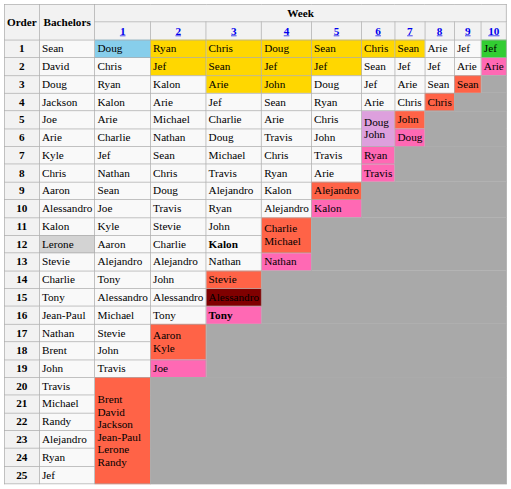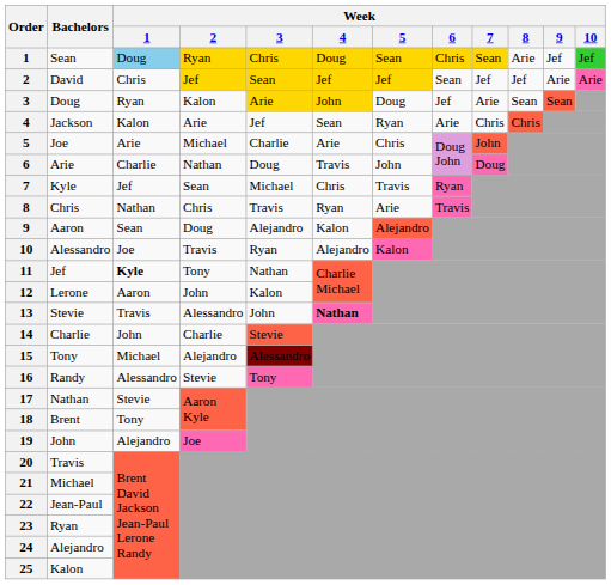 <table class="wikitable" style="width:20%;" style="text-align:center">
 <tr>
 <th rowspan=2>Order</th>
 <th rowspan=2>Bachelors</th>
 <th colspan=10>Week</th>
 </tr>
 <tr>
 <th><a href='#'>1</a></th>
 <th><a href='#'>2</a></th>
 <th><a href='#'>3</a></th>
 <th><a href='#'>4</a></th>
 <th><a href='#'>5</a></th>
 <th><a href='#'>6</a></th>
 <th><a href='#'>7</a></th>
 <th><a href='#'>8</a></th>
 <th><a href='#'>9</a></th>
 <th><a href='#'>10</a></th>
 </tr>
 <tr>
 <th>1</th>
 <td>Sean</td>
 <td bgcolor="skyblue">Doug</td>
 <td bgcolor="gold">Ryan</td>
 <td bgcolor="gold">Chris</td>
 <td bgcolor="gold">Doug</td>
 <td bgcolor="gold">Sean</td>
 <td bgcolor="gold">Chris</td>
 <td bgcolor="gold">Sean</td>
 <td>Arie</td>
 <td>Jef</td>
 <td bgcolor="limegreen">Jef</td>
 </tr>
 <tr>
 <th>2</th>
 <td>David</td>
 <td>Chris</td>
 <td bgcolor="gold">Jef</td>
 <td bgcolor="gold">Sean</td>
 <td bgcolor="gold">Jef</td>
 <td bgcolor="gold">Jef</td>
 <td>Sean</td>
 <td>Jef</td>
 <td>Jef</td>
 <td>Arie</td>
 <td bgcolor="hotpink">Arie</td>
 </tr>
 <tr>
 <th>3</th>
 <td>Doug</td>
 <td>Ryan</td>
 <td>Kalon</td>
 <td bgcolor="gold">Arie</td>
 <td bgcolor="gold">John</td>
 <td>Doug</td>
 <td>Jef</td>
 <td>Arie</td>
 <td>Sean</td>
 <td bgcolor="tomato">Sean</td>
 <td bgcolor="A9A9A9" colspan=1></td>
 </tr>
 <tr>
 <th>4</th>
 <td>Jackson</td>
 <td>Kalon</td>
 <td>Arie</td>
 <td>Jef</td>
 <td>Sean</td>
 <td>Ryan</td>
 <td>Arie</td>
 <td>Chris</td>
 <td bgcolor="tomato">Chris</td>
 <td bgcolor="A9A9A9" colspan=2></td>
 </tr>
 <tr>
 <th>5</th>
 <td>Joe</td>
 <td>Arie</td>
 <td>Michael</td>
 <td>Charlie</td>
 <td>Arie</td>
 <td>Chris</td>
 <td bgcolor="plum" rowspan="2">Doug<br>John</td>
 <td bgcolor="tomato">John</td>
 <td bgcolor="A9A9A9" colspan=3 rowspan="2"></td>
 </tr>
 <tr>
 <th>6</th>
 <td>Arie</td>
 <td>Charlie</td>
 <td>Nathan</td>
 <td>Doug</td>
 <td>Travis</td>
 <td>John</td>
 <td bgcolor="hotpink">Doug</td>
 </tr>
 <tr>
 <th>7</th>
 <td>Kyle</td>
 <td>Jef</td>
 <td>Sean</td>
 <td>Michael</td>
 <td>Chris</td>
 <td>Travis</td>
 <td bgcolor="hotpink">Ryan</td>
 <td bgcolor="A9A9A9" colspan=4 rowspan="2"></td>
 </tr>
 <tr>
 <th>8</th>
 <td>Chris</td>
 <td>Nathan</td>
 <td>Chris</td>
 <td>Travis</td>
 <td>Ryan</td>
 <td>Arie</td>
 <td bgcolor="hotpink">Travis</td>
 </tr>
 <tr>
 <th>9</th>
 <td>Aaron</td>
 <td>Sean</td>
 <td>Doug</td>
 <td>Alejandro</td>
 <td>Kalon</td>
 <td bgcolor="tomato">Alejandro</td>
 <td bgcolor="A9A9A9" colspan=5 rowspan="2"></td>
 </tr>
 <tr>
 <th>10</th>
 <td>Alessandro</td>
 <td>Joe</td>
 <td>Travis</td>
 <td>Ryan</td>
 <td>Alejandro</td>
 <td bgcolor="hotpink">Kalon</td>
 </tr>
 <tr>
 <th>11</th>
-<td>Kalon</td>
-<td>Kyle</td>
-<td>Stevie</td>
-<td>John</td>
+<td>Jef</td>
+<td><strong>Kyle</strong></td>
+<td>Tony</td>
+<td>Nathan</td>
 <td bgcolor="tomato" rowspan="2">Charlie<br>Michael</td>
 <td bgcolor="A9A9A9" colspan=6 rowspan="3"></td>
 </tr>
 <tr>
 <th>12</th>
-<td style="background: lightgrey;">Lerone</td>
+<td>Lerone</td>
 <td>Aaron</td>
-<td>Charlie</td>
-<td><strong>Kalon</strong></td>
+<td>John</td>
+<td>Kalon</td>
 </tr>
 <tr>
 <th>13</th>
 <td>Stevie</td>
-<td>Alejandro</td>
-<td>Alejandro</td>
-<td>Nathan</td>
-<td bgcolor="hotpink">Nathan</td>
+<td>Travis</td>
+<td>Alessandro</td>
+<td>John</td>
+<td bgcolor="hotpink"><strong>Nathan</strong></td>
 </tr>
 <tr>
 <th>14</th>
 <td>Charlie</td>
-<td>Tony</td>
 <td>John</td>
+<td>Charlie</td>
 <td bgcolor="tomato">Stevie</td>
 <td bgcolor="A9A9A9" colspan=7 rowspan="3"></td>
 </tr>
 <tr>
 <th>15</th>
 <td>Tony</td>
-<td>Alessandro</td>
-<td>Alessandro</td>
+<td>Michael</td>
+<td>Alejandro</td>
 <td bgcolor="maroon"><span>Alessandro</span></td>
 </tr>
 <tr>
 <th>16</th>
-<td>Jean-Paul</td>
-<td>Michael</td>
-<td>Tony</td>
-<td bgcolor="hotpink"><strong>Tony</strong></td>
+<td>Randy</td>
+<td>Alessandro</td>
+<td>Stevie</td>
+<td bgcolor="hotpink">Tony</td>
 </tr>
 <tr>
 <th>17</th>
 <td>Nathan</td>
 <td>Stevie</td>
 <td bgcolor="tomato" rowspan="2">Aaron<br>Kyle</td>
 <td bgcolor="A9A9A9" colspan=8 rowspan="3"></td>
 </tr>
 <tr>
 <th>18</th>
 <td>Brent</td>
-<td>John</td>
+<td>Tony</td>
 </tr>
 <tr>
 <th>19</th>
 <td>John</td>
-<td>Travis</td>
+<td>Alejandro</td>
 <td bgcolor="hotpink">Joe</td>
 </tr>
 <tr>
 <th>20</th>
 <td>Travis</td>
 <td bgcolor="tomato" rowspan="6">Brent<br>David<br>Jackson<br>Jean-Paul<br>Lerone<br>Randy</td>
 <td bgcolor="A9A9A9" colspan=9 rowspan="6"></td>
 </tr>
 <tr>
 <th>21</th>
 <td>Michael</td>
 </tr>
 <tr>
 <th>22</th>
-<td>Randy</td>
+<td>Jean-Paul</td>
 </tr>
 <tr>
 <th>23</th>
+<td>Ryan</td>
+</tr>
+<tr>
+<th>24</th>
 <td>Alejandro</td>
 </tr>
 <tr>
-<th>24</th>
-<td>Ryan</td>
-</tr>
-<tr>
 <th>25</th>
-<td>Jef</td>
+<td>Kalon</td>
 </tr>
 </table>
